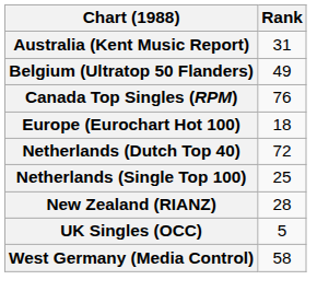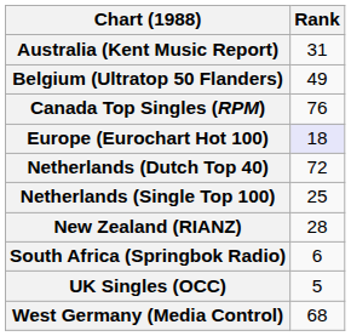 <table class="wikitable sortable plainrowheaders" style="text-align:center">
 <tr>
 <th align="left">Chart (1988)</th>
 <th style="text-align:center;">Rank</th>
 </tr>
 <tr>
 <th scope="row">Australia (Kent Music Report)</th>
 <td>31</td>
 </tr>
 <tr>
 <th scope="row">Belgium (Ultratop 50 Flanders)</th>
 <td>49</td>
 </tr>
 <tr>
 <th scope="row">Canada Top Singles (<em>RPM</em>)</th>
 <td>76</td>
 </tr>
 <tr>
 <th scope="row">Europe (Eurochart Hot 100)</th>
-<td>18</td>
+<td style="background: lavender;">18</td>
 </tr>
 <tr>
 <th scope="row">Netherlands (Dutch Top 40)</th>
 <td>72</td>
 </tr>
 <tr>
 <th scope="row">Netherlands (Single Top 100)</th>
 <td>25</td>
 </tr>
 <tr>
 <th scope="row">New Zealand (RIANZ)</th>
 <td>28</td>
 </tr>
 <tr>
+<th scope="row">South Africa (Springbok Radio)</th>
+<td>6</td>
+</tr>
+<tr>
 <th scope="row">UK Singles (OCC)</th>
 <td>5</td>
 </tr>
 <tr>
 <th scope="row">West Germany (Media Control)</th>
-<td>58</td>
+<td>68</td>
 </tr>
 </table>
